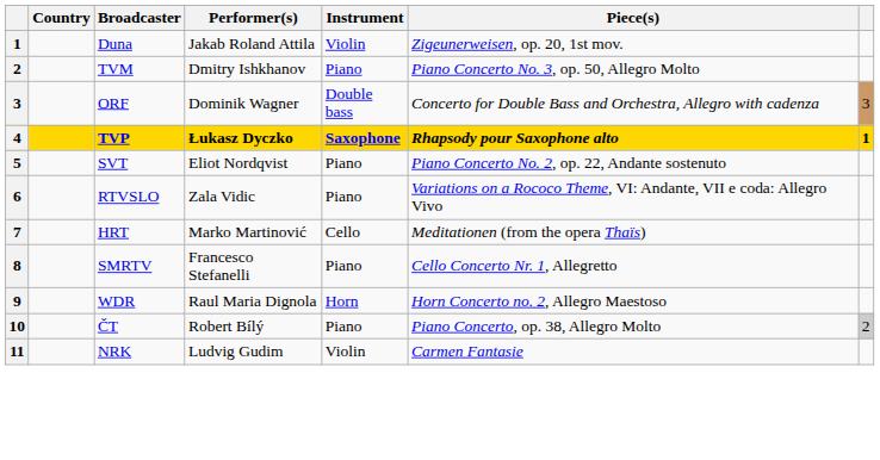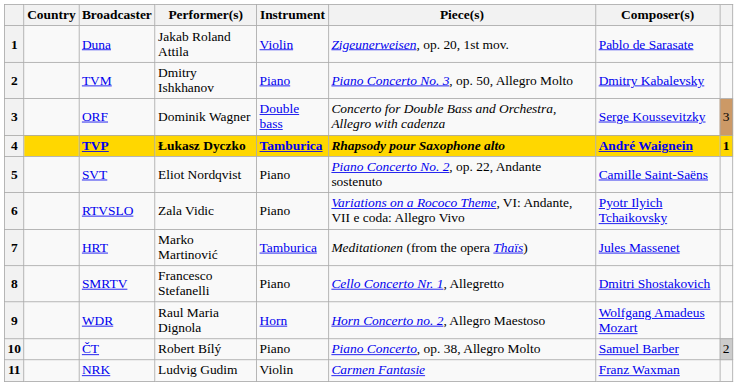 <table class="wikitable sortable plainrowheaders">
 <tr>
 <th scope="col"></th>
 <th scope="col">Country</th>
 <th scope="col">Broadcaster</th>
 <th scope="col">Performer(s)</th>
 <th scope="col">Instrument</th>
 <th scope="col">Piece(s)</th>
+<th scope="col">Composer(s)</th>
 <th scope="col"></th>
 </tr>
 <tr>
 <th scope="row" style="text-align:center;">1</th>
 <td></td>
 <td><a href='#'>Duna</a></td>
 <td>Jakab Roland Attila</td>
 <td><a href='#'>Violin</a></td>
 <td><em><a href='#'>Zigeunerweisen</a></em>, op. 20, 1st mov.</td>
+<td><a href='#'>Pablo de Sarasate</a></td>
 <td></td>
 </tr>
 <tr>
 <th scope="row" style="text-align:center;">2</th>
 <td></td>
 <td><a href='#'>TVM</a></td>
 <td>Dmitry Ishkhanov</td>
 <td><a href='#'>Piano</a></td>
 <td><em><a href='#'>Piano Concerto No. 3</a></em>, op. 50, Allegro Molto</td>
+<td><a href='#'>Dmitry Kabalevsky</a></td>
 <td></td>
 </tr>
 <tr>
 <th scope="row" style="text-align:center;">3</th>
 <td></td>
 <td><a href='#'>ORF</a></td>
 <td>Dominik Wagner</td>
 <td><a href='#'>Double bass</a></td>
 <td><em>Concerto for Double Bass and Orchestra, Allegro with cadenza</em></td>
+<td><a href='#'>Serge Koussevitzky</a></td>
 <td style="text-align:center; background-color:#C96;">3</td>
 </tr>
 <tr style="font-weight:bold; background:gold;">
 <th scope="row" style="text-align:center;">4</th>
 <td></td>
 <td><a href='#'>TVP</a></td>
 <td>Łukasz Dyczko</td>
-<td><a href='#'>Saxophone</a></td>
+<td><a href='#'>Tamburica</a></td>
 <td><em>Rhapsody pour Saxophone alto</em></td>
+<td><a href='#'>André Waignein</a></td>
 <td style="text-align:center;">1</td>
 </tr>
 <tr>
 <th scope="row" style="text-align:center;">5</th>
 <td></td>
 <td><a href='#'>SVT</a></td>
 <td>Eliot Nordqvist</td>
 <td>Piano</td>
 <td><em><a href='#'>Piano Concerto No. 2</a></em>, op. 22, Andante sostenuto</td>
+<td><a href='#'>Camille Saint-Saëns</a></td>
 <td></td>
 </tr>
 <tr>
 <th scope="row" style="text-align:center;">6</th>
 <td></td>
 <td><a href='#'>RTVSLO</a></td>
 <td>Zala Vidic</td>
 <td>Piano</td>
 <td><em><a href='#'>Variations on a Rococo Theme</a></em>, VI: Andante, VII e coda: Allegro Vivo</td>
+<td><a href='#'>Pyotr Ilyich Tchaikovsky</a></td>
 <td></td>
 </tr>
 <tr>
 <th scope="row" style="text-align:center;">7</th>
 <td></td>
 <td><a href='#'>HRT</a></td>
 <td>Marko Martinović</td>
-<td>Cello</td>
+<td><a href='#'>Tamburica</a></td>
 <td><em>Meditationen</em> (from the opera <em><a href='#'>Thaïs</a></em>)</td>
+<td><a href='#'>Jules Massenet</a></td>
 <td></td>
 </tr>
 <tr>
 <th scope="row" style="text-align:center;">8</th>
 <td></td>
 <td><a href='#'>SMRTV</a></td>
 <td>Francesco Stefanelli</td>
 <td>Piano</td>
 <td><em><a href='#'>Cello Concerto Nr. 1</a></em>, Allegretto</td>
+<td><a href='#'>Dmitri Shostakovich</a></td>
 <td></td>
 </tr>
 <tr>
 <th scope="row" style="text-align:center;">9</th>
 <td></td>
 <td><a href='#'>WDR</a></td>
 <td>Raul Maria Dignola</td>
 <td><a href='#'>Horn</a></td>
 <td><em><a href='#'>Horn Concerto no. 2</a></em>, Allegro Maestoso</td>
+<td><a href='#'>Wolfgang Amadeus Mozart</a></td>
 <td></td>
 </tr>
 <tr>
 <th scope="row" style="text-align:center;">10</th>
 <td></td>
 <td><a href='#'>ČT</a></td>
 <td>Robert Bílý</td>
 <td>Piano</td>
 <td><em><a href='#'>Piano Concerto</a></em>, op. 38, Allegro Molto</td>
+<td><a href='#'>Samuel Barber</a></td>
 <td style="text-align:center; background-color:#CCC;">2</td>
 </tr>
 <tr>
 <th scope="row" style="text-align:center;">11</th>
 <td></td>
 <td><a href='#'>NRK</a></td>
 <td>Ludvig Gudim</td>
 <td>Violin</td>
 <td><em><a href='#'>Carmen Fantasie</a></em></td>
+<td><a href='#'>Franz Waxman</a></td>
 <td></td>
 </tr>
 </table>
